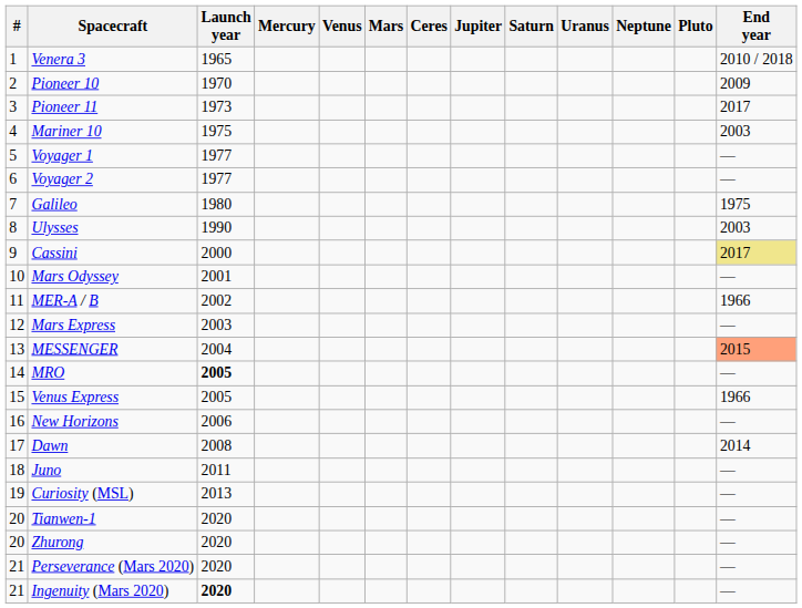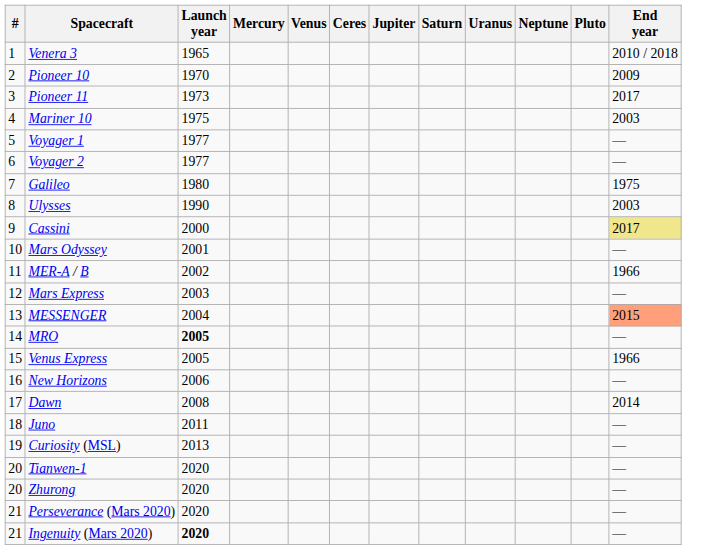 <table class="wikitable" style="float: left; margin-right: 0px; margin-left: 1em;">
 <tr>
 <th>#</th>
 <th>Spacecraft</th>
 <th>Launch<br> year</th>
 <th>Mercury</th>
 <th>Venus</th>
-<th>Mars</th>
 <th>Ceres</th>
 <th>Jupiter</th>
 <th>Saturn</th>
 <th>Uranus</th>
 <th>Neptune</th>
 <th>Pluto</th>
 <th>End <br>year</th>
 </tr>
 <tr>
 <td>1</td>
 <td><em><a href='#'>Venera 3</a></em></td>
 <td>1965</td>
-<td></td>
 <td></td>
 <td></td>
 <td></td>
 <td></td>
 <td></td>
 <td></td>
 <td></td>
 <td></td>
 <td>2010 / 2018</td>
 </tr>
 <tr>
 <td>2</td>
 <td><em><a href='#'>Pioneer 10</a></em></td>
 <td>1970</td>
 <td></td>
 <td></td>
 <td></td>
 <td></td>
 <td></td>
 <td></td>
 <td></td>
 <td></td>
-<td></td>
 <td>2009</td>
 </tr>
 <tr>
 <td>3</td>
 <td><em><a href='#'>Pioneer 11</a></em></td>
 <td>1973</td>
-<td></td>
 <td></td>
 <td></td>
 <td></td>
 <td></td>
 <td></td>
 <td></td>
 <td></td>
 <td></td>
 <td>2017</td>
 </tr>
 <tr>
 <td>4</td>
 <td><em><a href='#'>Mariner 10</a></em></td>
 <td>1975</td>
 <td></td>
 <td></td>
 <td></td>
 <td></td>
 <td></td>
 <td></td>
 <td></td>
 <td></td>
-<td></td>
 <td>2003</td>
 </tr>
 <tr>
 <td>5</td>
 <td><em><a href='#'>Voyager 1</a></em></td>
 <td>1977</td>
-<td></td>
 <td></td>
 <td></td>
 <td></td>
 <td></td>
 <td></td>
 <td></td>
 <td></td>
 <td></td>
 <td>—</td>
 </tr>
 <tr>
 <td>6</td>
 <td><em><a href='#'>Voyager 2</a></em></td>
 <td>1977</td>
 <td></td>
 <td></td>
 <td></td>
 <td></td>
 <td></td>
 <td></td>
 <td></td>
 <td></td>
-<td></td>
 <td>—</td>
 </tr>
 <tr>
 <td>7</td>
 <td><em><a href='#'>Galileo</a></em></td>
 <td>1980</td>
-<td></td>
 <td></td>
 <td></td>
 <td></td>
 <td></td>
 <td></td>
 <td></td>
 <td></td>
 <td></td>
 <td>1975</td>
 </tr>
 <tr>
 <td>8</td>
 <td><em><a href='#'>Ulysses</a></em></td>
 <td>1990</td>
 <td></td>
 <td></td>
 <td></td>
 <td></td>
 <td></td>
 <td></td>
 <td></td>
 <td></td>
-<td></td>
 <td>2003</td>
 </tr>
 <tr>
 <td>9</td>
 <td><em><a href='#'>Cassini</a></em></td>
 <td>2000</td>
-<td></td>
 <td></td>
 <td></td>
 <td></td>
 <td></td>
 <td></td>
 <td></td>
 <td></td>
 <td></td>
 <td style="background: khaki;">2017</td>
 </tr>
 <tr>
 <td>10</td>
 <td><em><a href='#'>Mars Odyssey</a></em></td>
 <td>2001</td>
 <td></td>
 <td></td>
 <td></td>
 <td></td>
 <td></td>
 <td></td>
 <td></td>
 <td></td>
-<td></td>
 <td>—</td>
 </tr>
 <tr>
 <td>11</td>
 <td><em><a href='#'>MER-A</a> / <a href='#'>B</a></em></td>
 <td>2002</td>
-<td></td>
 <td></td>
 <td></td>
 <td></td>
 <td></td>
 <td></td>
 <td></td>
 <td></td>
 <td></td>
 <td>1966</td>
 </tr>
 <tr>
 <td>12</td>
 <td><em><a href='#'>Mars Express</a></em></td>
 <td>2003</td>
 <td></td>
 <td></td>
 <td></td>
 <td></td>
 <td></td>
 <td></td>
 <td></td>
 <td></td>
-<td></td>
 <td>—</td>
 </tr>
 <tr>
 <td>13</td>
 <td><em><a href='#'>MESSENGER</a></em></td>
 <td>2004</td>
-<td></td>
 <td></td>
 <td></td>
 <td></td>
 <td></td>
 <td></td>
 <td></td>
 <td></td>
 <td></td>
 <td style="background: lightsalmon;">2015</td>
 </tr>
 <tr>
 <td>14</td>
 <td><em><a href='#'>MRO</a></em></td>
 <td><strong>2005</strong></td>
 <td></td>
 <td></td>
 <td></td>
 <td></td>
 <td></td>
 <td></td>
 <td></td>
 <td></td>
-<td></td>
 <td>—</td>
 </tr>
 <tr>
 <td>15</td>
 <td><em><a href='#'>Venus Express</a></em></td>
 <td>2005</td>
-<td></td>
 <td></td>
 <td></td>
 <td></td>
 <td></td>
 <td></td>
 <td></td>
 <td></td>
 <td></td>
 <td>1966</td>
 </tr>
 <tr>
 <td>16</td>
 <td><em><a href='#'>New Horizons</a></em></td>
 <td>2006</td>
 <td></td>
 <td></td>
 <td></td>
 <td></td>
 <td></td>
 <td></td>
 <td></td>
 <td></td>
-<td></td>
 <td>—</td>
 </tr>
 <tr>
 <td>17</td>
 <td><em><a href='#'>Dawn</a></em></td>
 <td>2008</td>
-<td></td>
 <td></td>
 <td></td>
 <td></td>
 <td></td>
 <td></td>
 <td></td>
 <td></td>
 <td></td>
 <td>2014</td>
 </tr>
 <tr>
 <td>18</td>
 <td><em><a href='#'>Juno</a></em></td>
 <td>2011</td>
 <td></td>
 <td></td>
 <td></td>
 <td></td>
 <td></td>
 <td></td>
 <td></td>
 <td></td>
-<td></td>
 <td>—</td>
 </tr>
 <tr>
 <td>19</td>
 <td><em><a href='#'>Curiosity</a></em> (<a href='#'>MSL</a>)</td>
 <td>2013</td>
-<td></td>
 <td></td>
 <td></td>
 <td></td>
 <td></td>
 <td></td>
 <td></td>
 <td></td>
 <td></td>
 <td>—</td>
 </tr>
 <tr>
 <td>20</td>
 <td><em><a href='#'>Tianwen-1</a></em></td>
 <td>2020</td>
 <td></td>
 <td></td>
 <td></td>
 <td></td>
 <td></td>
 <td></td>
 <td></td>
 <td></td>
-<td></td>
 <td>—</td>
 </tr>
 <tr>
 <td>20</td>
 <td><em><a href='#'>Zhurong</a></em></td>
 <td>2020</td>
-<td></td>
 <td></td>
 <td></td>
 <td></td>
 <td></td>
 <td></td>
 <td></td>
 <td></td>
 <td></td>
 <td>—</td>
 </tr>
 <tr>
 <td>21</td>
 <td><em><a href='#'>Perseverance</a></em> (<a href='#'>Mars 2020</a>)</td>
 <td>2020</td>
 <td></td>
 <td></td>
 <td></td>
 <td></td>
 <td></td>
 <td></td>
 <td></td>
 <td></td>
-<td></td>
 <td>—</td>
 </tr>
 <tr>
 <td>21</td>
 <td><em><a href='#'>Ingenuity</a></em> (<a href='#'>Mars 2020</a>)</td>
 <td><strong>2020</strong></td>
 <td></td>
 <td></td>
 <td></td>
 <td></td>
 <td></td>
 <td></td>
 <td></td>
 <td></td>
-<td></td>
 <td>—</td>
 </tr>
 </table>
